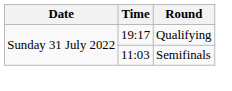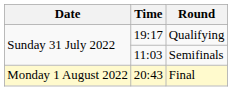 <table class="wikitable">
 <tr>
 <th>Date</th>
 <th>Time</th>
 <th>Round</th>
 </tr>
 <tr>
 <td rowspan=2>Sunday 31 July 2022</td>
 <td>19:17</td>
 <td>Qualifying</td>
 </tr>
 <tr>
 <td>11:03</td>
 <td>Semifinals</td>
 </tr>
+<tr>
+<td style=background:lemonchiffon>Monday 1 August 2022</td>
+<td style=background:lemonchiffon>20:43</td>
+<td style=background:lemonchiffon>Final</td>
+</tr>
 </table>
